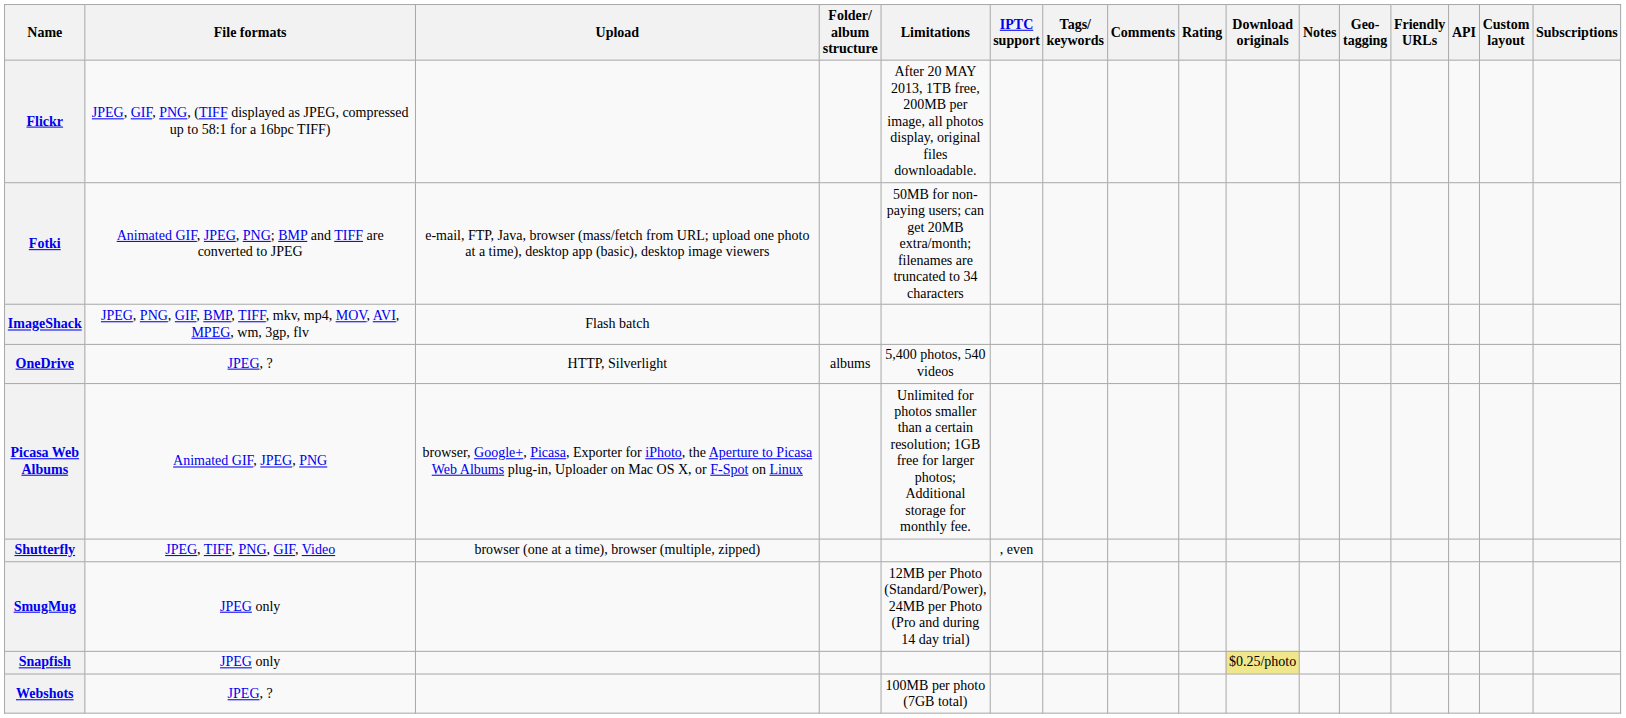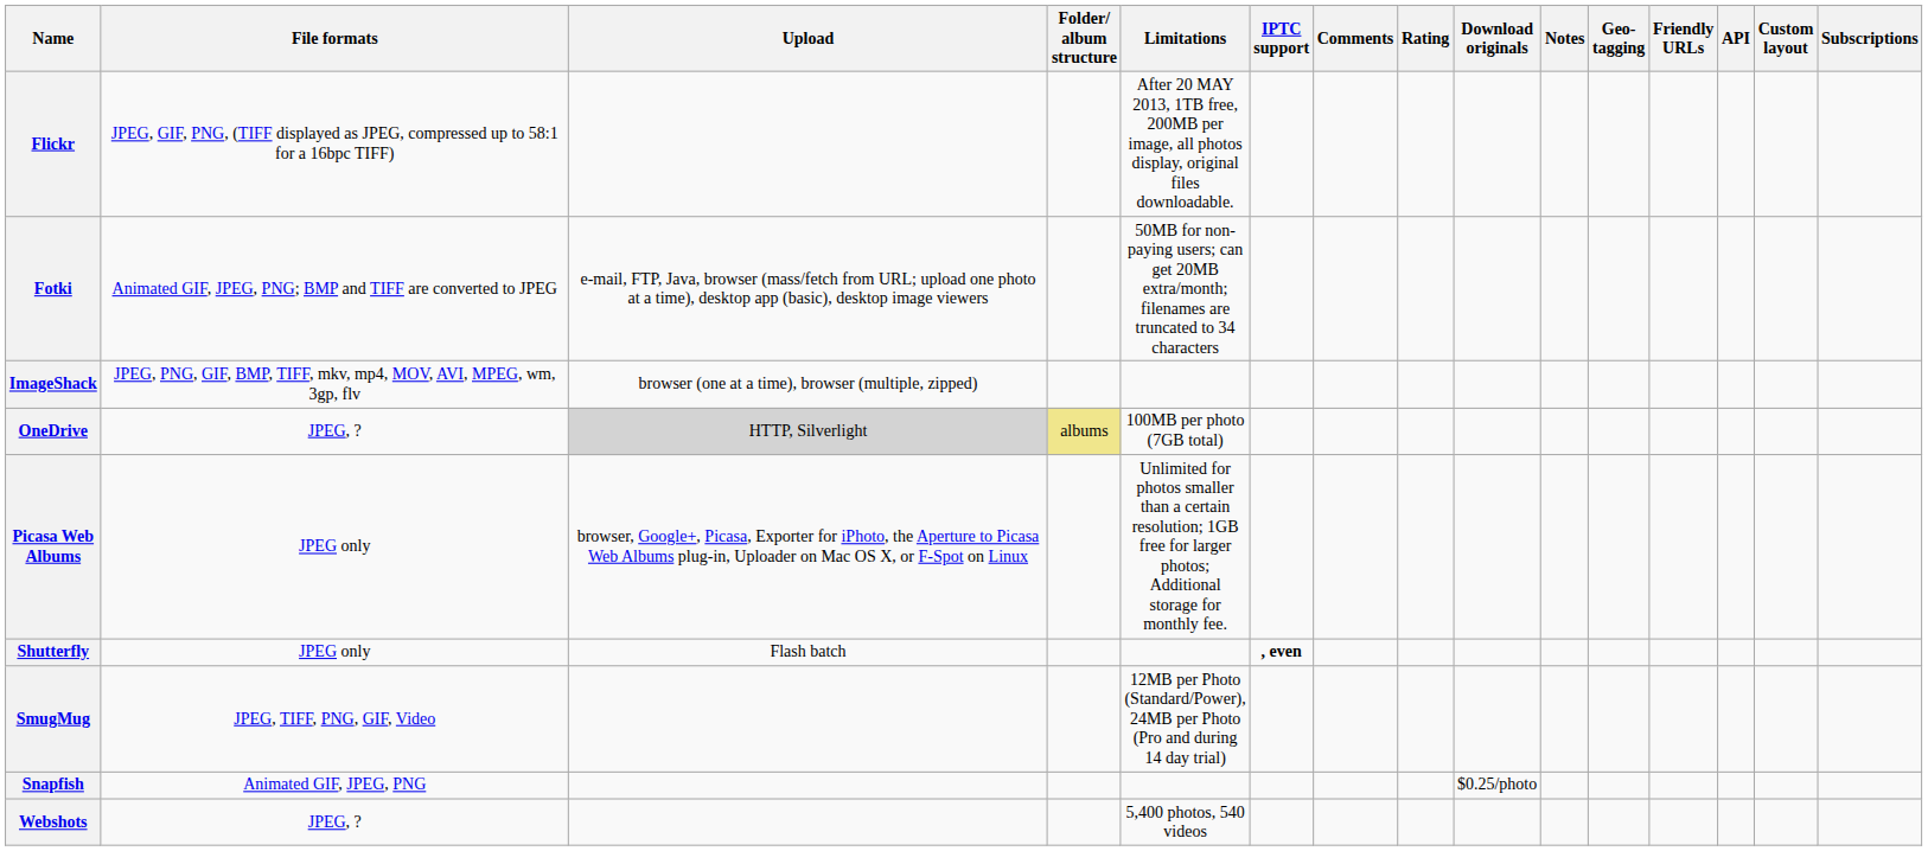 <table class="wikitable sortable sticky-table-row1 sticky-table-col1" style="text-align: center; font-size: 85%">
 <tr>
 <th>Name</th>
 <th style="width:50em;">File formats</th>
 <th style="width:25%;">Upload</th>
 <th>Folder/ album structure</th>
 <th>Limitations</th>
 <th><a href='#'>IPTC</a> support</th>
-<th>Tags/ keywords</th>
 <th>Comments</th>
 <th>Rating</th>
 <th>Download originals</th>
 <th>Notes</th>
 <th>Geo- tagging</th>
 <th>Friendly URLs</th>
 <th>API</th>
 <th>Custom layout</th>
 <th>Subscriptions</th>
 </tr>
 <tr>
 <th><a href='#'>Flickr</a></th>
 <td><a href='#'>JPEG</a>, <a href='#'>GIF</a>, <a href='#'>PNG</a>, (<a href='#'>TIFF</a> displayed as JPEG, compressed up to 58:1 for a 16bpc TIFF)</td>
 <td></td>
 <td></td>
 <td> After 20 MAY 2013, 1TB free, 200MB per image, all photos display, original files downloadable.</td>
-<td></td>
 <td></td>
 <td></td>
 <td></td>
 <td></td>
 <td></td>
 <td></td>
 <td></td>
 <td></td>
 <td></td>
 <td></td>
 </tr>
 <tr>
 <th><a href='#'>Fotki</a></th>
 <td><a href='#'>Animated GIF</a>, <a href='#'>JPEG</a>, <a href='#'>PNG</a>; <a href='#'>BMP</a> and <a href='#'>TIFF</a> are converted to JPEG</td>
 <td>e-mail, FTP, Java, browser (mass/fetch from URL; upload one photo at a time), desktop app (basic), desktop image viewers</td>
 <td></td>
 <td>50MB for non-paying users; can get 20MB extra/month; filenames are truncated to 34 characters</td>
 <td></td>
 <td></td>
 <td></td>
 <td></td>
 <td></td>
 <td></td>
 <td></td>
 <td></td>
 <td></td>
 <td></td>
-<td></td>
 </tr>
 <tr>
 <th><a href='#'>ImageShack</a> </th>
 <td><a href='#'>JPEG</a>, <a href='#'>PNG</a>, <a href='#'>GIF</a>, <a href='#'>BMP</a>, <a href='#'>TIFF</a>, mkv, mp4, <a href='#'>MOV</a>, <a href='#'>AVI</a>, <a href='#'>MPEG</a>, wm, 3gp, flv</td>
-<td>Flash batch</td>
-<td></td>
+<td>browser (one at a time), browser (multiple, zipped)</td>
 <td></td>
 <td></td>
 <td></td>
 <td></td>
 <td></td>
 <td></td>
 <td></td>
 <td></td>
 <td></td>
 <td></td>
 <td></td>
 <td></td>
 </tr>
 <tr>
 <th><a href='#'>OneDrive</a></th>
 <td><a href='#'>JPEG</a>, ?</td>
-<td>HTTP, Silverlight</td>
-<td>albums</td>
-<td> 5,400 photos, 540 videos</td>
-<td></td>
+<td style="background: lightgrey;">HTTP, Silverlight</td>
+<td style="background: khaki;">albums</td>
+<td>100MB per photo (7GB total)</td>
 <td></td>
 <td></td>
 <td></td>
 <td></td>
 <td></td>
 <td></td>
 <td></td>
 <td></td>
 <td></td>
 <td></td>
 </tr>
 <tr>
 <th><a href='#'>Picasa Web Albums</a></th>
-<td><a href='#'>Animated GIF</a>, <a href='#'>JPEG</a>, <a href='#'>PNG</a></td>
+<td><a href='#'>JPEG</a> only</td>
 <td>browser, <a href='#'>Google+</a>, <a href='#'>Picasa</a>, Exporter for <a href='#'>iPhoto</a>, the <a href='#'>Aperture to Picasa Web Albums</a> plug-in, Uploader on Mac OS X, or <a href='#'>F-Spot</a> on <a href='#'>Linux</a></td>
 <td></td>
 <td>Unlimited for photos smaller than a certain resolution; 1GB free for larger photos; Additional storage for monthly fee.</td>
 <td></td>
 <td></td>
 <td></td>
 <td></td>
 <td></td>
 <td></td>
 <td></td>
 <td></td>
 <td></td>
 <td></td>
-<td></td>
 </tr>
 <tr>
 <th><a href='#'>Shutterfly</a></th>
-<td><a href='#'>JPEG</a>, <a href='#'>TIFF</a>, <a href='#'>PNG</a>, <a href='#'>GIF</a>, <a href='#'>Video</a></td>
-<td>browser (one at a time), browser (multiple, zipped)</td>
+<td><a href='#'>JPEG</a> only</td>
+<td>Flash batch</td>
 <td></td>
 <td></td>
-<td>, even </td>
-<td></td>
+<td><strong>, even </strong></td>
 <td></td>
 <td></td>
 <td></td>
 <td></td>
 <td></td>
 <td></td>
 <td></td>
 <td></td>
 <td></td>
 </tr>
 <tr>
 <th><a href='#'>SmugMug</a></th>
-<td><a href='#'>JPEG</a> only</td>
+<td><a href='#'>JPEG</a>, <a href='#'>TIFF</a>, <a href='#'>PNG</a>, <a href='#'>GIF</a>, <a href='#'>Video</a></td>
 <td></td>
 <td></td>
 <td>12MB per Photo (Standard/Power), 24MB per Photo (Pro and during 14 day trial)</td>
 <td></td>
 <td></td>
 <td></td>
 <td></td>
 <td></td>
 <td></td>
 <td></td>
 <td></td>
 <td></td>
 <td></td>
-<td></td>
 </tr>
 <tr>
 <th><a href='#'>Snapfish</a></th>
-<td><a href='#'>JPEG</a> only</td>
+<td><a href='#'>Animated GIF</a>, <a href='#'>JPEG</a>, <a href='#'>PNG</a></td>
 <td></td>
 <td></td>
 <td></td>
 <td></td>
 <td></td>
 <td></td>
-<td></td>
-<td style="background: khaki;">$0.25/photo</td>
+<td>$0.25/photo</td>
 <td></td>
 <td></td>
 <td></td>
 <td></td>
 <td></td>
 <td></td>
 </tr>
 <tr>
 <th><a href='#'>Webshots</a></th>
 <td><a href='#'>JPEG</a>, ?</td>
 <td></td>
 <td></td>
-<td>100MB per photo (7GB total)</td>
-<td></td>
+<td> 5,400 photos, 540 videos</td>
 <td></td>
 <td></td>
 <td></td>
 <td></td>
 <td></td>
 <td></td>
 <td></td>
 <td></td>
 <td></td>
 <td></td>
 </tr>
 </table>
